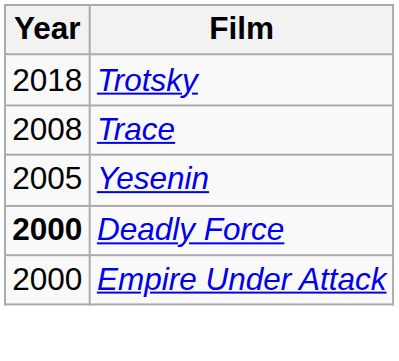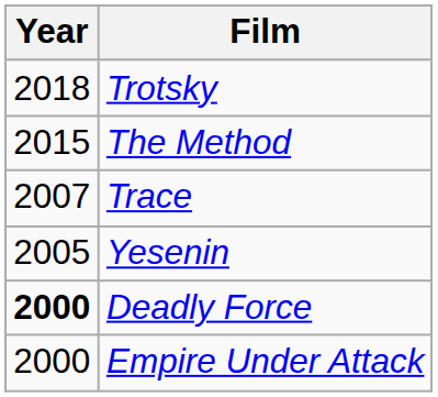 <table class="wikitable">
 <tr>
 <th>Year</th>
 <th>Film</th>
 </tr>
 <tr>
 <td align="center">2018</td>
 <td align="left"><a href='#'><em>Trotsky</em></a></td>
 </tr>
 <tr>
-<td align="center">2008</td>
+<td align="center">2015</td>
+<td align="left"><a href='#'><em>The Method</em></a></td>
+</tr>
+<tr>
+<td align="center">2007</td>
 <td align="left"><a href='#'><em>Trace</em></a></td>
 </tr>
 <tr>
 <td align="center">2005</td>
 <td align="left"><a href='#'><em>Yesenin</em></a></td>
 </tr>
 <tr>
 <td align="center"><strong>2000</strong></td>
 <td align="left"><a href='#'><em>Deadly Force</em></a></td>
 </tr>
 <tr>
 <td align="center">2000</td>
 <td align="left"><em><a href='#'>Empire Under Attack</a></em></td>
 </tr>
 </table>
